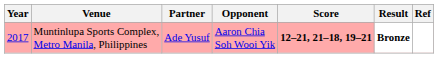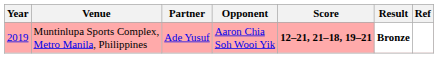 <table class="sortable wikitable" style="font-size: 90%">
 <tr>
 <th>Year</th>
 <th>Venue</th>
 <th>Partner</th>
 <th>Opponent</th>
 <th>Score</th>
 <th>Result</th>
 <th>Ref</th>
 </tr>
 <tr style="background:#FFAAAA">
-<td align="center"><a href='#'>2017</a></td>
+<td align="center"><a href='#'>2019</a></td>
 <td align="left">Muntinlupa Sports Complex,<br><a href='#'>Metro Manila</a>, Philippines</td>
 <td align="left"> <a href='#'>Ade Yusuf</a></td>
 <td align="left"> <a href='#'>Aaron Chia</a><br> <a href='#'>Soh Wooi Yik</a></td>
 <td align="left"><strong>12–21, 21–18, 19–21</strong></td>
 <td style="text-align:left; background:white"> <strong>Bronze</strong></td>
 <td style="text-align:center; background:white"></td>
 </tr>
 </table>
